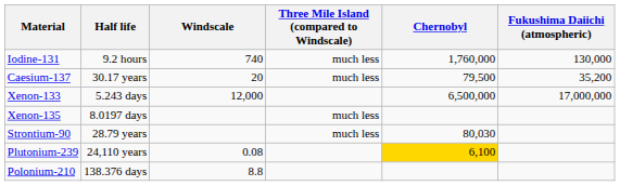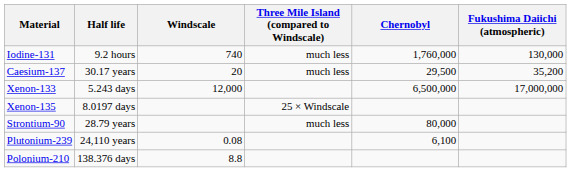 <table class="wikitable">
 <tr>
 <th>Material</th>
 <th>Half life</th>
 <th style="width: 150px;">Windscale</th>
 <th style="width: 150px;"><a href='#'>Three Mile Island</a> (compared to Windscale)</th>
 <th style="width: 150px;"><a href='#'>Chernobyl</a></th>
 <th style="width: 150px;"><a href='#'>Fukushima Daiichi</a><br>(atmospheric)</th>
 </tr>
 <tr>
 <td><a href='#'>Iodine-131</a></td>
 <td align="right">9.2 hours</td>
 <td align="right">740</td>
 <td align="right">much less</td>
 <td align="right">1,760,000</td>
 <td align="right">130,000</td>
 </tr>
 <tr>
 <td><a href='#'>Caesium-137</a></td>
 <td align="right">30.17 years</td>
 <td align="right">20</td>
 <td align="right">much less</td>
-<td align="right">79,500</td>
+<td align="right">29,500</td>
 <td align="right">35,200</td>
 </tr>
 <tr>
 <td><a href='#'>Xenon-133</a></td>
 <td align="right">5.243 days</td>
 <td align="right">12,000</td>
 <td></td>
 <td align="right">6,500,000</td>
 <td align="right">17,000,000</td>
 </tr>
 <tr>
 <td><a href='#'>Xenon-135</a></td>
 <td align="right">8.0197 days</td>
 <td></td>
-<td align="right">much less</td>
+<td align="right">25 × Windscale</td>
 <td></td>
 <td></td>
 </tr>
 <tr>
 <td><a href='#'>Strontium-90</a></td>
 <td align="right">28.79 years</td>
 <td></td>
 <td align="right">much less</td>
-<td align="right">80,030</td>
+<td align="right">80,000</td>
 </tr>
 <tr>
 <td><a href='#'>Plutonium-239</a></td>
 <td align="right">24,110 years</td>
 <td align="right">0.08</td>
 <td align="right"></td>
-<td align="right" style="background: gold;">6,100</td>
+<td align="right">6,100</td>
 <td align="right"></td>
 </tr>
 <tr>
 <td><a href='#'>Polonium-210</a></td>
 <td align="right">138.376 days</td>
 <td align="right">8.8</td>
 <td align="right"></td>
 <td align="right"></td>
 <td align="right"></td>
 </tr>
 </table>
